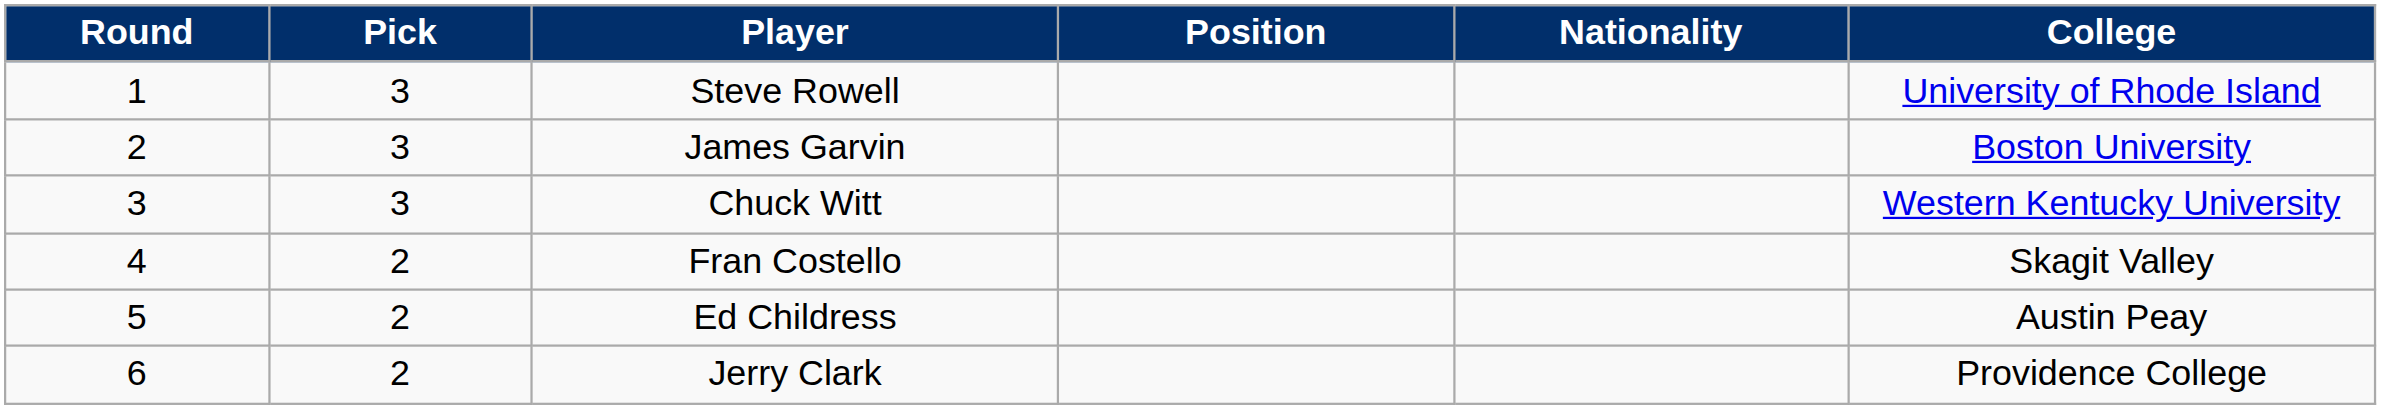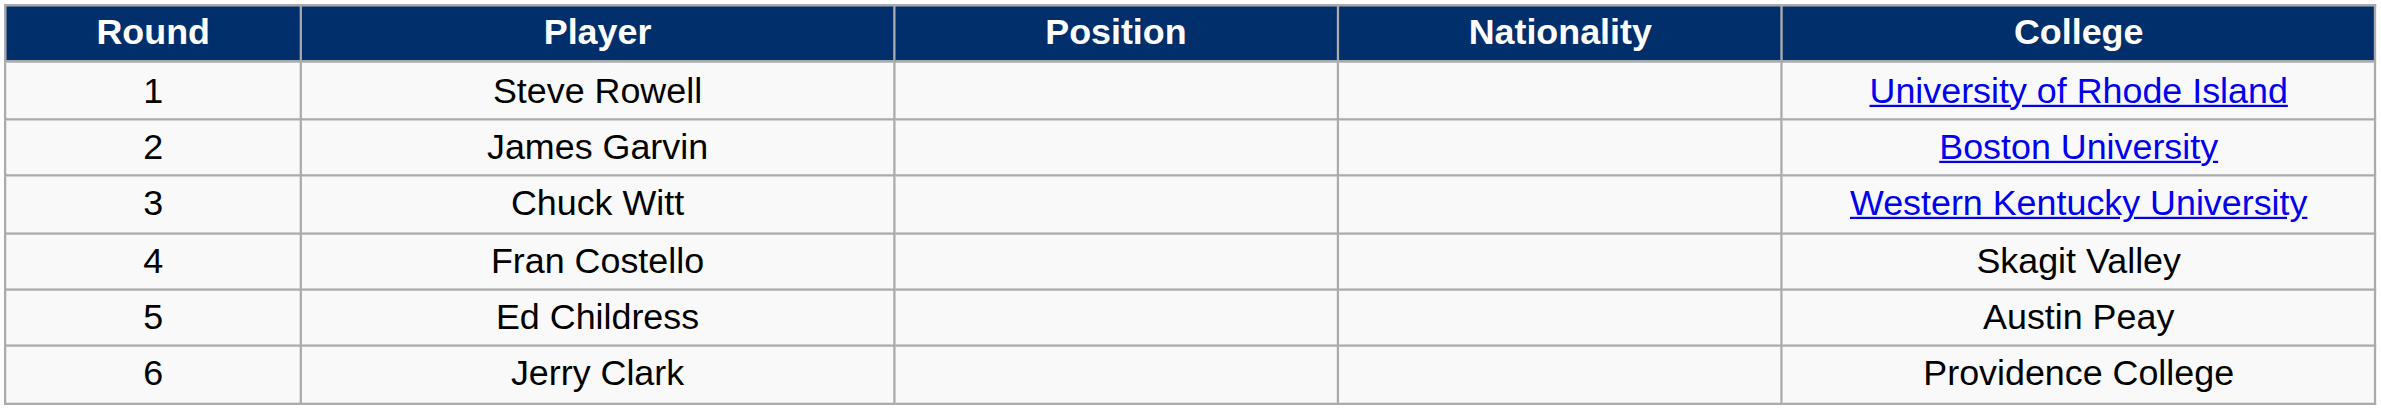 <table class="wikitable sortable sortable">
 <tr>
 <th style="background:#012F6B; color:#FFFFFF" width="10%">Round</th>
-<th style="background:#012F6B; color:#FFFFFF" width="10%">Pick</th>
 <th style="background:#012F6B; color:#FFFFFF" width="20%">Player</th>
 <th style="background:#012F6B; color:#FFFFFF" width="15%">Position</th>
 <th style="background:#012F6B; color:#FFFFFF" width="15%">Nationality</th>
 <th style="background:#012F6B; color:#FFFFFF" width="20%">College</th>
 </tr>
 <tr style="text-align: center">
 <td>1</td>
-<td>3</td>
 <td>Steve Rowell</td>
 <td></td>
 <td></td>
 <td><a href='#'>University of Rhode Island</a></td>
 </tr>
 <tr style="text-align: center">
 <td>2</td>
-<td>3</td>
 <td>James Garvin</td>
 <td></td>
 <td></td>
 <td><a href='#'>Boston University</a></td>
 </tr>
 <tr style="text-align: center">
-<td>3</td>
 <td>3</td>
 <td>Chuck Witt</td>
 <td></td>
 <td></td>
 <td><a href='#'>Western Kentucky University</a></td>
 </tr>
 <tr style="text-align: center">
 <td>4</td>
-<td>2</td>
 <td>Fran Costello</td>
 <td></td>
 <td></td>
 <td>Skagit Valley</td>
 </tr>
 <tr style="text-align: center">
 <td>5</td>
-<td>2</td>
 <td>Ed Childress</td>
 <td></td>
 <td></td>
 <td>Austin Peay</td>
 </tr>
 <tr style="text-align: center">
 <td>6</td>
-<td>2</td>
 <td>Jerry Clark</td>
 <td></td>
 <td></td>
 <td>Providence College</td>
 </tr>
 </table>
